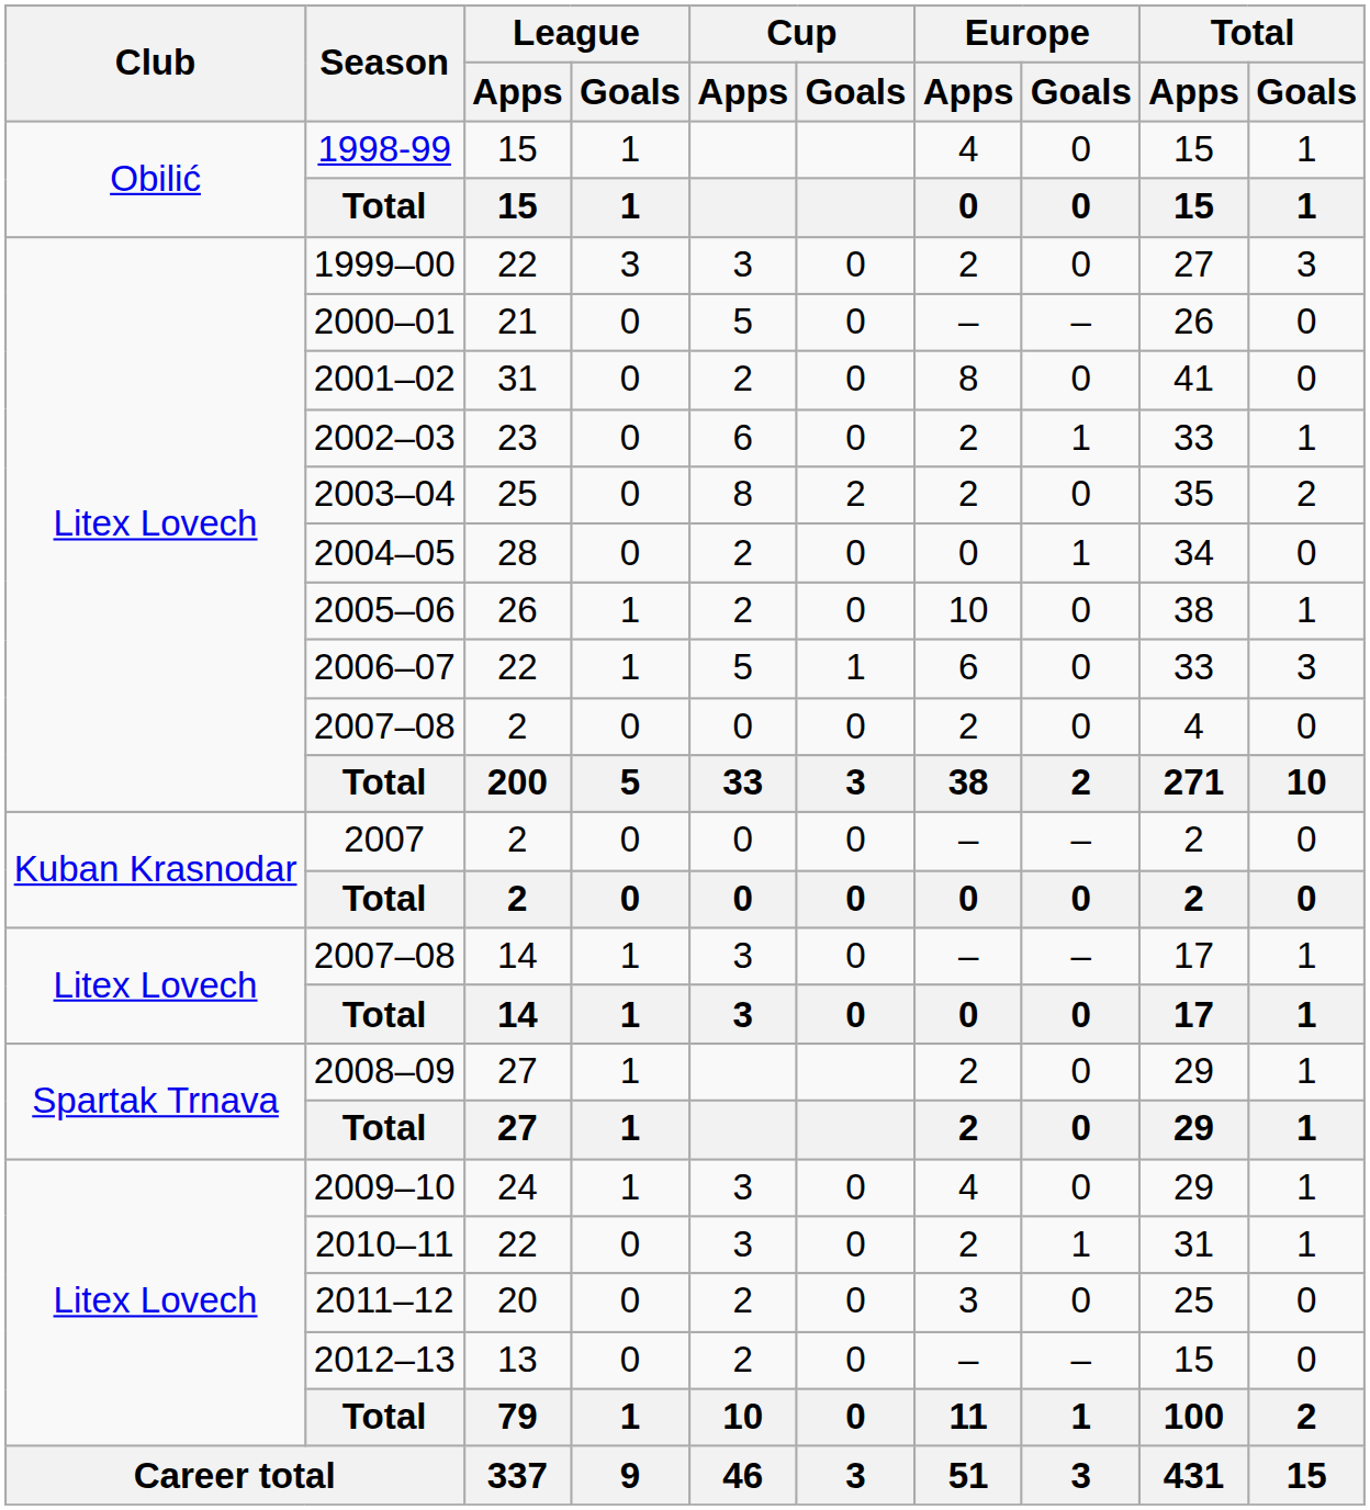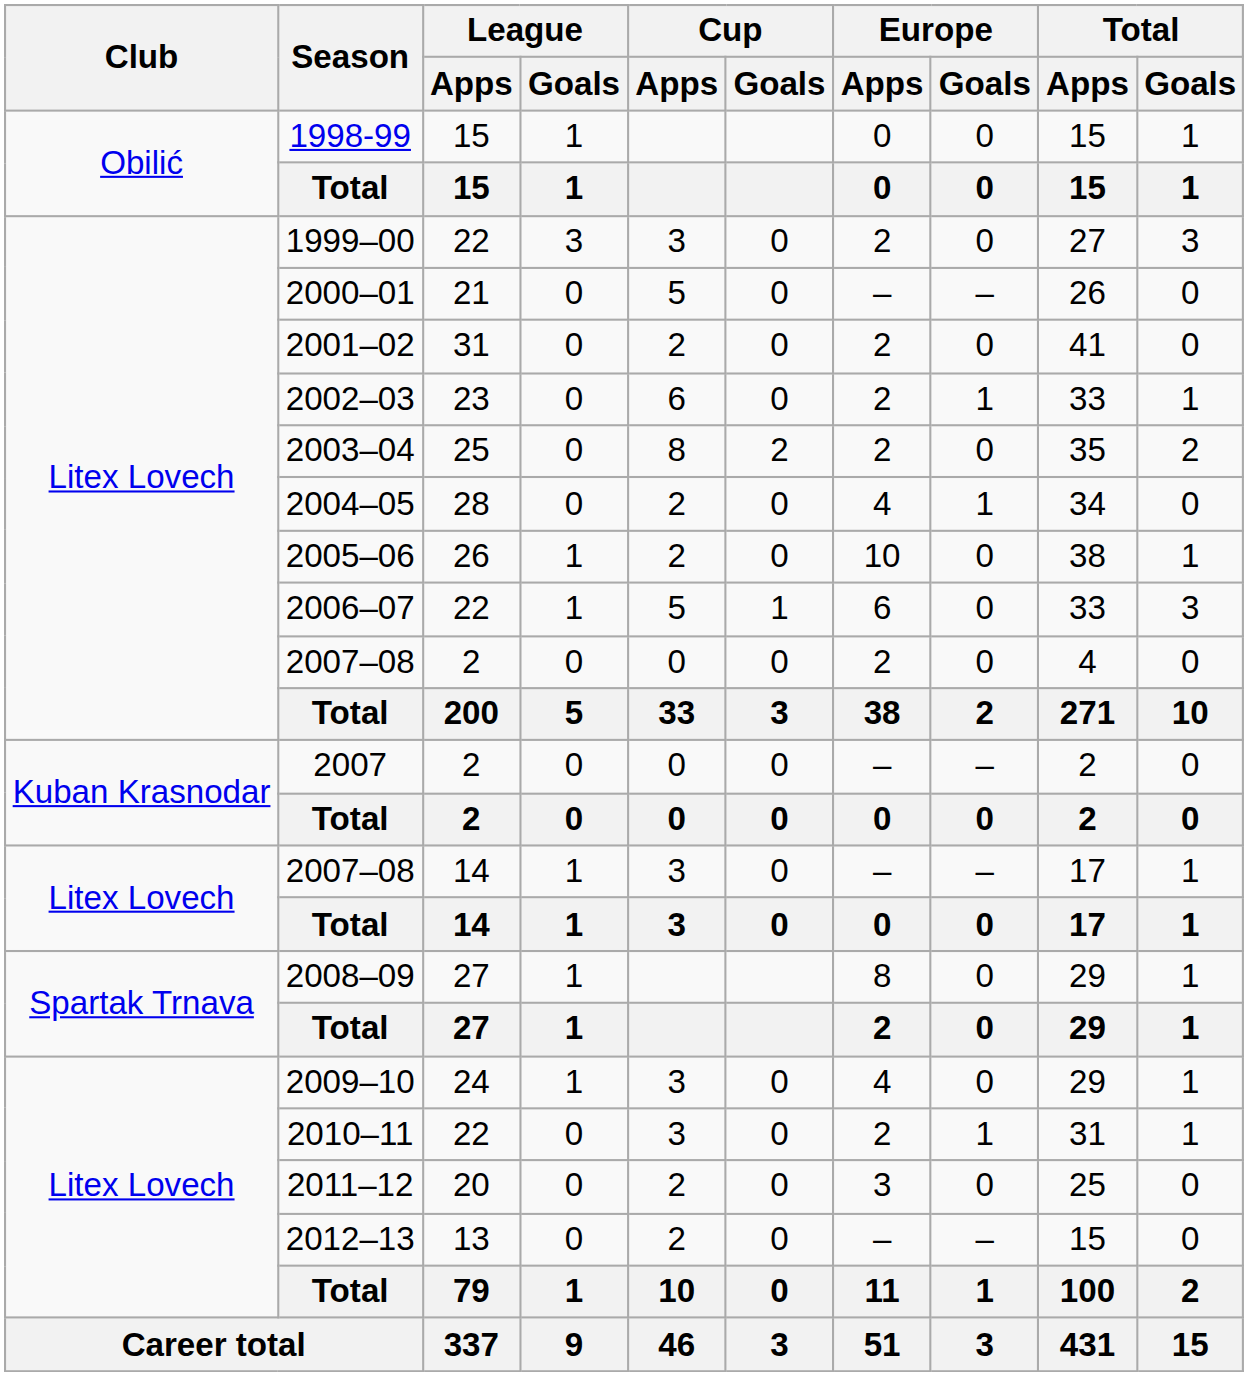 <table class="wikitable" style="text-align:center">
 <tr>
 <th rowspan="2">Club</th>
 <th rowspan="2">Season</th>
 <th colspan="2">League</th>
 <th colspan="2">Cup</th>
 <th colspan="2">Europe</th>
 <th colspan="2">Total</th>
 </tr>
 <tr>
 <th>Apps</th>
 <th>Goals</th>
 <th>Apps</th>
 <th>Goals</th>
 <th>Apps</th>
 <th>Goals</th>
 <th>Apps</th>
 <th>Goals</th>
 </tr>
 <tr>
 <td rowspan="2"><a href='#'>Obilić</a></td>
 <td><a href='#'>1998-99</a></td>
 <td>15</td>
 <td>1</td>
 <td></td>
 <td></td>
-<td>4</td>
+<td>0</td>
 <td>0</td>
 <td>15</td>
 <td>1</td>
 </tr>
 <tr>
 <th>Total</th>
 <th>15</th>
 <th>1</th>
 <th></th>
 <th></th>
 <th>0</th>
 <th>0</th>
 <th>15</th>
 <th>1</th>
 </tr>
 <tr>
 <td rowspan="10"><a href='#'>Litex Lovech</a></td>
 <td>1999–00</td>
 <td>22</td>
 <td>3</td>
 <td>3</td>
 <td>0</td>
 <td>2</td>
 <td>0</td>
 <td>27</td>
 <td>3</td>
 </tr>
 <tr>
 <td>2000–01</td>
 <td>21</td>
 <td>0</td>
 <td>5</td>
 <td>0</td>
 <td>–</td>
 <td>–</td>
 <td>26</td>
 <td>0</td>
 </tr>
 <tr>
 <td>2001–02</td>
 <td>31</td>
 <td>0</td>
 <td>2</td>
 <td>0</td>
-<td>8</td>
+<td>2</td>
 <td>0</td>
 <td>41</td>
 <td>0</td>
 </tr>
 <tr>
 <td>2002–03</td>
 <td>23</td>
 <td>0</td>
 <td>6</td>
 <td>0</td>
 <td>2</td>
 <td>1</td>
 <td>33</td>
 <td>1</td>
 </tr>
 <tr>
 <td>2003–04</td>
 <td>25</td>
 <td>0</td>
 <td>8</td>
 <td>2</td>
 <td>2</td>
 <td>0</td>
 <td>35</td>
 <td>2</td>
 </tr>
 <tr>
 <td>2004–05</td>
 <td>28</td>
 <td>0</td>
 <td>2</td>
 <td>0</td>
-<td>0</td>
+<td>4</td>
 <td>1</td>
 <td>34</td>
 <td>0</td>
 </tr>
 <tr>
 <td>2005–06</td>
 <td>26</td>
 <td>1</td>
 <td>2</td>
 <td>0</td>
 <td>10</td>
 <td>0</td>
 <td>38</td>
 <td>1</td>
 </tr>
 <tr>
 <td>2006–07</td>
 <td>22</td>
 <td>1</td>
 <td>5</td>
 <td>1</td>
 <td>6</td>
 <td>0</td>
 <td>33</td>
 <td>3</td>
 </tr>
 <tr>
 <td>2007–08</td>
 <td>2</td>
 <td>0</td>
 <td>0</td>
 <td>0</td>
 <td>2</td>
 <td>0</td>
 <td>4</td>
 <td>0</td>
 </tr>
 <tr>
 <th>Total</th>
 <th>200</th>
 <th>5</th>
 <th>33</th>
 <th>3</th>
 <th>38</th>
 <th>2</th>
 <th>271</th>
 <th>10</th>
 </tr>
 <tr>
 <td rowspan="2"><a href='#'>Kuban Krasnodar</a></td>
 <td>2007</td>
 <td>2</td>
 <td>0</td>
 <td>0</td>
 <td>0</td>
 <td>–</td>
 <td>–</td>
 <td>2</td>
 <td>0</td>
 </tr>
 <tr>
 <th>Total</th>
 <th>2</th>
 <th>0</th>
 <th>0</th>
 <th>0</th>
 <th>0</th>
 <th>0</th>
 <th>2</th>
 <th>0</th>
 </tr>
 <tr>
 <td rowspan="2"><a href='#'>Litex Lovech</a></td>
 <td>2007–08</td>
 <td>14</td>
 <td>1</td>
 <td>3</td>
 <td>0</td>
 <td>–</td>
 <td>–</td>
 <td>17</td>
 <td>1</td>
 </tr>
 <tr>
 <th>Total</th>
 <th>14</th>
 <th>1</th>
 <th>3</th>
 <th>0</th>
 <th>0</th>
 <th>0</th>
 <th>17</th>
 <th>1</th>
 </tr>
 <tr>
 <td rowspan="2"><a href='#'>Spartak Trnava</a></td>
 <td>2008–09</td>
 <td>27</td>
 <td>1</td>
 <td></td>
 <td></td>
-<td>2</td>
+<td>8</td>
 <td>0</td>
 <td>29</td>
 <td>1</td>
 </tr>
 <tr>
 <th>Total</th>
 <th>27</th>
 <th>1</th>
 <th></th>
 <th></th>
 <th>2</th>
 <th>0</th>
 <th>29</th>
 <th>1</th>
 </tr>
 <tr>
 <td rowspan="5"><a href='#'>Litex Lovech</a></td>
 <td>2009–10</td>
 <td>24</td>
 <td>1</td>
 <td>3</td>
 <td>0</td>
 <td>4</td>
 <td>0</td>
 <td>29</td>
 <td>1</td>
 </tr>
 <tr>
 <td>2010–11</td>
 <td>22</td>
 <td>0</td>
 <td>3</td>
 <td>0</td>
 <td>2</td>
 <td>1</td>
 <td>31</td>
 <td>1</td>
 </tr>
 <tr>
 <td>2011–12</td>
 <td>20</td>
 <td>0</td>
 <td>2</td>
 <td>0</td>
 <td>3</td>
 <td>0</td>
 <td>25</td>
 <td>0</td>
 </tr>
 <tr>
 <td>2012–13</td>
 <td>13</td>
 <td>0</td>
 <td>2</td>
 <td>0</td>
 <td>–</td>
 <td>–</td>
 <td>15</td>
 <td>0</td>
 </tr>
 <tr>
 <th>Total</th>
 <th>79</th>
 <th>1</th>
 <th>10</th>
 <th>0</th>
 <th>11</th>
 <th>1</th>
 <th>100</th>
 <th>2</th>
 </tr>
 <tr>
 <th colspan="2">Career total</th>
 <th>337</th>
 <th>9</th>
 <th>46</th>
 <th>3</th>
 <th>51</th>
 <th>3</th>
 <th>431</th>
 <th>15</th>
 </tr>
 </table>
